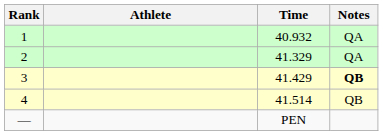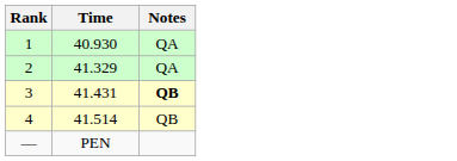 <table class=wikitable style="text-align:center">
 <tr>
 <th width=40>Rank</th>
-<th width=250>Athlete</th>
 <th width=80>Time</th>
 <th width=50>Notes</th>
 </tr>
 <tr bgcolor=ccffcc>
 <td>1</td>
-<td align=left></td>
-<td>40.932</td>
+<td>40.930</td>
 <td>QA</td>
 </tr>
 <tr bgcolor=ccffcc>
 <td>2</td>
-<td align=left></td>
 <td>41.329</td>
 <td>QA</td>
 </tr>
 <tr bgcolor=ffffcc>
 <td>3</td>
-<td align=left></td>
-<td>41.429</td>
+<td>41.431</td>
 <td><strong>QB</strong></td>
 </tr>
 <tr bgcolor=ffffcc>
 <td>4</td>
-<td align=left></td>
 <td>41.514</td>
 <td>QB</td>
 </tr>
 <tr>
 <td>—</td>
-<td align=left></td>
 <td>PEN</td>
 <td></td>
 </tr>
 </table>
